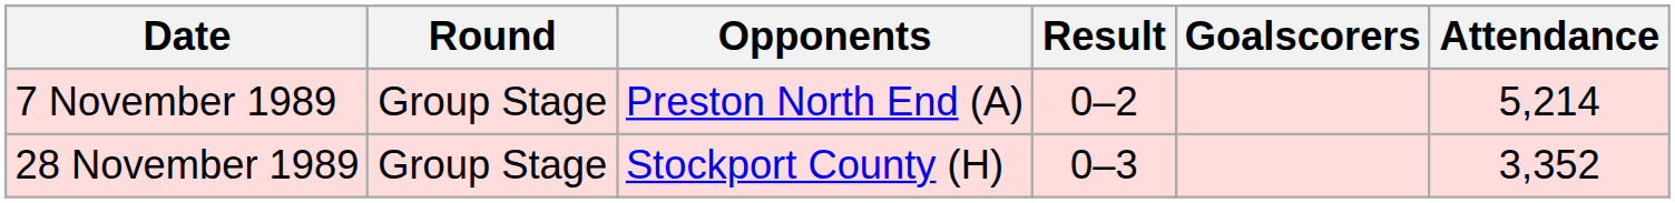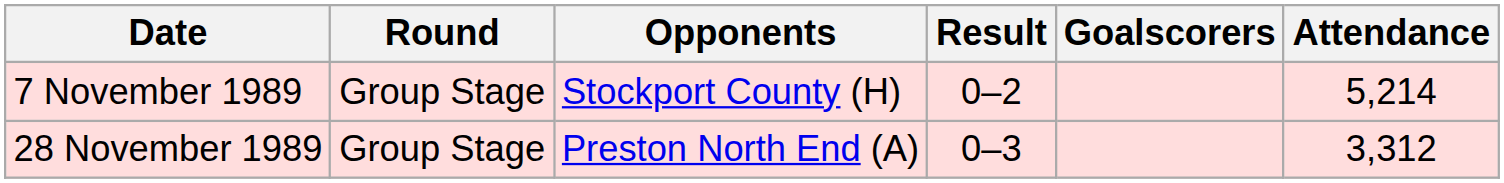 <table class="wikitable">
 <tr>
 <th>Date</th>
 <th>Round</th>
 <th>Opponents</th>
 <th>Result</th>
 <th>Goalscorers</th>
 <th>Attendance</th>
 </tr>
 <tr bgcolor="#ffdddd">
 <td>7 November 1989</td>
 <td>Group Stage</td>
-<td><a href='#'>Preston North End</a> (A)</td>
+<td><a href='#'>Stockport County</a> (H)</td>
 <td align="center">0–2</td>
 <td></td>
 <td align="center">5,214</td>
 </tr>
 <tr bgcolor="#ffdddd">
 <td>28 November 1989</td>
 <td>Group Stage</td>
-<td><a href='#'>Stockport County</a> (H)</td>
+<td><a href='#'>Preston North End</a> (A)</td>
 <td align="center">0–3</td>
 <td></td>
-<td align="center">3,352</td>
+<td align="center">3,312</td>
 </tr>
 </table>
